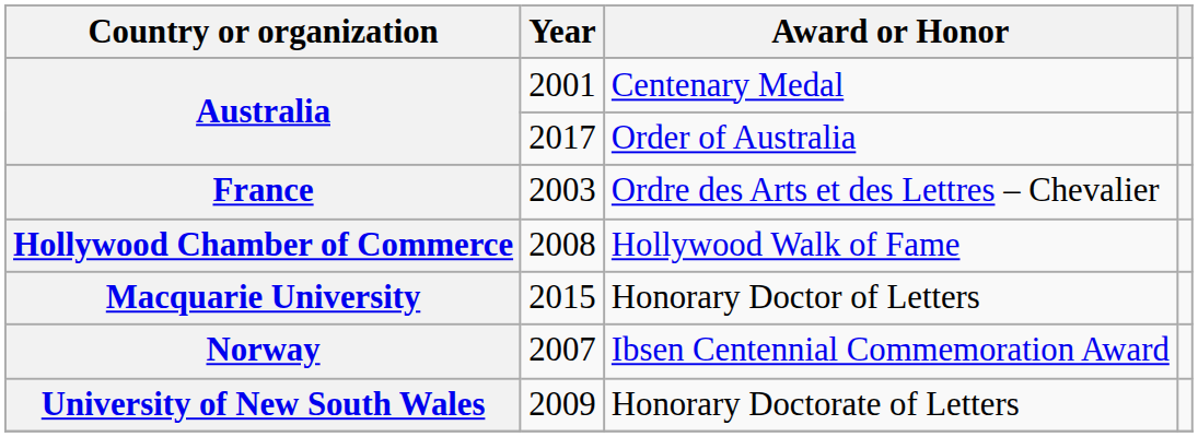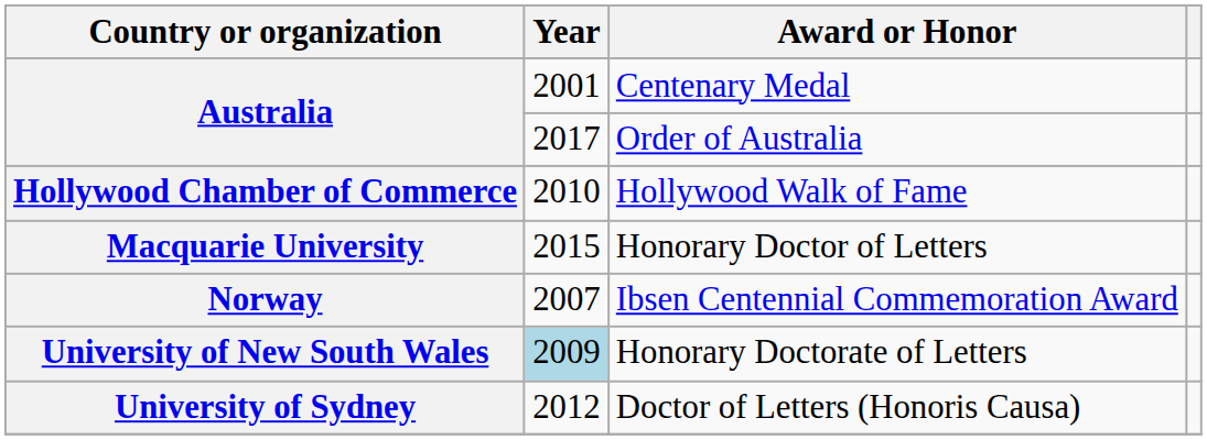 <table class="wikitable plainrowheaders sortable">
 <tr>
 <th scope="col">Country or organization</th>
 <th scope="col">Year</th>
 <th scope="col">Award or Honor</th>
 <th scope="col" class="unsortable"></th>
 </tr>
 <tr>
 <th scope="row" rowspan="2"><a href='#'>Australia</a></th>
 <td style="text-align:center;">2001</td>
 <td><a href='#'>Centenary Medal</a></td>
 <td style="text-align:center;"></td>
 </tr>
 <tr>
 <td style="text-align:center;">2017</td>
 <td><a href='#'>Order of Australia</a></td>
 <td style="text-align:center;"></td>
 </tr>
 <tr>
-<th scope="row"><a href='#'>France</a></th>
-<td style="text-align:center;">2003</td>
-<td><a href='#'>Ordre des Arts et des Lettres</a> – Chevalier</td>
-<td style="text-align:center;"></td>
-</tr>
-<tr>
 <th scope="row"><a href='#'>Hollywood Chamber of Commerce</a></th>
-<td style="text-align:center;">2008</td>
+<td style="text-align:center;">2010</td>
 <td><a href='#'>Hollywood Walk of Fame</a></td>
 <td style="text-align:center;"></td>
 </tr>
 <tr>
 <th scope="row"><a href='#'>Macquarie University</a></th>
 <td style="text-align:center;">2015</td>
 <td>Honorary Doctor of Letters</td>
 <td style="text-align:center;"></td>
 </tr>
 <tr>
 <th scope="row"><a href='#'>Norway</a></th>
 <td style="text-align:center;">2007</td>
 <td><a href='#'>Ibsen Centennial Commemoration Award</a></td>
 <td style="text-align:center;"><br></td>
 </tr>
 <tr>
 <th scope="row"><a href='#'>University of New South Wales</a></th>
-<td style="text-align:center;">2009</td>
+<td style="background: lightblue; text-align:center;">2009</td>
 <td>Honorary Doctorate of Letters</td>
 <td style="text-align:center;"></td>
 </tr>
 <tr>
+<th scope="row"><a href='#'>University of Sydney</a></th>
+<td style="text-align:center;">2012</td>
+<td>Doctor of Letters (Honoris Causa)</td>
+<td style="text-align:center;"><br></td>
+</tr>
+<tr>
 </tr>
 </table>
